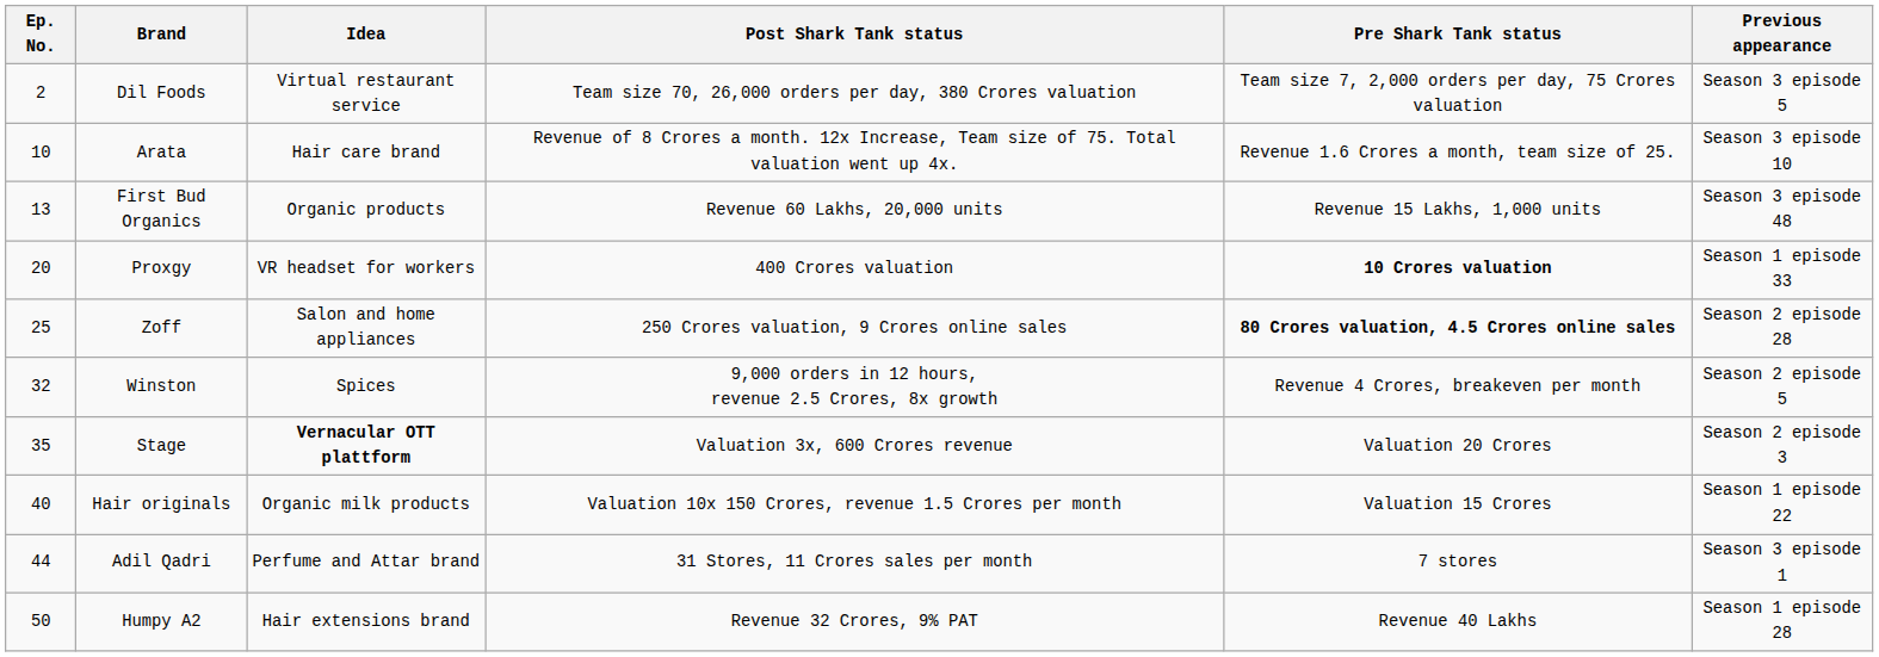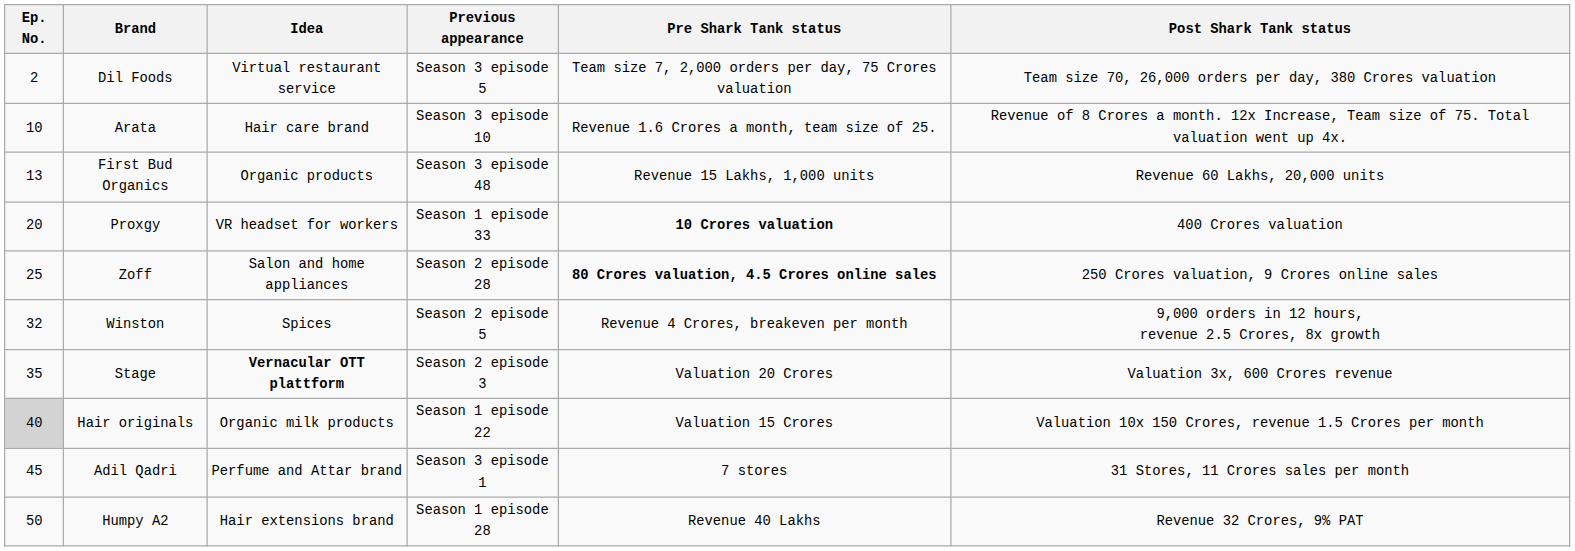 <table class="wikitable" style=" text-align:center; font-size:85%; line-height:17px; width:auto;"|+>
 <tr>
 <th>Ep. No.</th>
 <th>Brand</th>
 <th>Idea</th>
+<th>Previous appearance</th>
+<th>Pre Shark Tank status</th>
 <th>Post Shark Tank status</th>
-<th>Pre Shark Tank status</th>
-<th>Previous appearance</th>
 </tr>
 <tr>
 <td>2</td>
 <td>Dil Foods</td>
 <td>Virtual restaurant service</td>
+<td>Season 3 episode 5</td>
+<td>Team size 7, 2,000 orders per day, 75 Crores valuation</td>
 <td>Team size 70, 26,000 orders per day, 380 Crores valuation</td>
-<td>Team size 7, 2,000 orders per day, 75 Crores valuation</td>
-<td>Season 3 episode 5</td>
 </tr>
 <tr>
 <td>10</td>
 <td>Arata</td>
 <td>Hair care brand</td>
+<td>Season 3 episode 10</td>
+<td>Revenue 1.6 Crores a month, team size of 25.</td>
 <td>Revenue of 8 Crores a month. 12x Increase, Team size of 75. Total valuation went up 4x.</td>
-<td>Revenue 1.6 Crores a month, team size of 25.</td>
-<td>Season 3 episode 10</td>
 </tr>
 <tr>
 <td>13</td>
 <td>First Bud Organics</td>
 <td>Organic products</td>
+<td>Season 3 episode 48</td>
+<td>Revenue 15 Lakhs, 1,000 units</td>
 <td>Revenue 60 Lakhs, 20,000 units</td>
-<td>Revenue 15 Lakhs, 1,000 units</td>
-<td>Season 3 episode 48</td>
 </tr>
 <tr>
 <td>20</td>
 <td>Proxgy</td>
 <td>VR headset for workers</td>
+<td>Season 1 episode 33</td>
+<td><strong>10 Crores valuation</strong></td>
 <td>400 Crores valuation</td>
-<td><strong>10 Crores valuation</strong></td>
-<td>Season 1 episode 33</td>
 </tr>
 <tr>
 <td>25</td>
 <td>Zoff</td>
 <td>Salon and home appliances</td>
+<td>Season 2 episode 28</td>
+<td><strong>80 Crores valuation, 4.5 Crores online sales</strong></td>
 <td>250 Crores valuation, 9 Crores online sales</td>
-<td><strong>80 Crores valuation, 4.5 Crores online sales</strong></td>
-<td>Season 2 episode 28</td>
 </tr>
 <tr>
 <td>32</td>
 <td>Winston</td>
 <td>Spices</td>
+<td>Season 2 episode 5</td>
+<td>Revenue 4 Crores, breakeven per month</td>
 <td>9,000 orders in 12 hours,<br>revenue 2.5 Crores, 8x growth</td>
-<td>Revenue 4 Crores, breakeven per month</td>
-<td>Season 2 episode 5</td>
 </tr>
 <tr>
 <td>35</td>
 <td>Stage</td>
 <td><strong>Vernacular OTT plattform</strong></td>
+<td>Season 2 episode 3</td>
+<td>Valuation 20 Crores</td>
 <td>Valuation 3x, 600 Crores revenue</td>
-<td>Valuation 20 Crores</td>
-<td>Season 2 episode 3</td>
 </tr>
 <tr>
-<td>40</td>
+<td style="background: lightgrey;">40</td>
 <td>Hair originals</td>
 <td>Organic milk products</td>
+<td>Season 1 episode 22</td>
+<td>Valuation 15 Crores</td>
 <td>Valuation 10x 150 Crores, revenue 1.5 Crores per month</td>
-<td>Valuation 15 Crores</td>
-<td>Season 1 episode 22</td>
 </tr>
 <tr>
-<td>44</td>
+<td>45</td>
 <td>Adil Qadri</td>
 <td>Perfume and Attar brand</td>
+<td>Season 3 episode 1</td>
+<td>7 stores</td>
 <td>31 Stores, 11 Crores sales per month</td>
-<td>7 stores</td>
-<td>Season 3 episode 1</td>
 </tr>
 <tr>
 <td>50</td>
 <td>Humpy A2</td>
 <td>Hair extensions brand</td>
+<td>Season 1 episode 28</td>
+<td>Revenue 40 Lakhs</td>
 <td>Revenue 32 Crores, 9% PAT</td>
-<td>Revenue 40 Lakhs</td>
-<td>Season 1 episode 28</td>
 </tr>
 </table>
